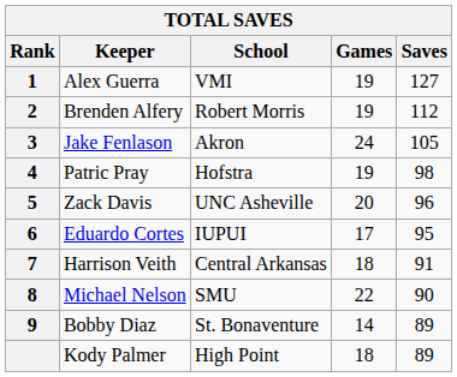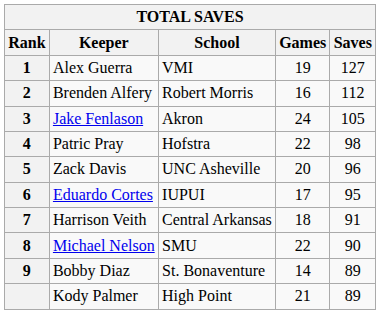 <table class="wikitable">
 <tr>
 <th colspan=5>TOTAL SAVES</th>
 </tr>
 <tr>
 <th>Rank</th>
 <th>Keeper</th>
 <th>School</th>
 <th>Games</th>
 <th>Saves</th>
 </tr>
 <tr>
 <th>1</th>
 <td>Alex Guerra</td>
 <td>VMI</td>
 <td style="text-align:center;">19</td>
 <td style="text-align:center;">127</td>
 </tr>
 <tr>
 <th>2</th>
 <td>Brenden Alfery</td>
 <td>Robert Morris</td>
-<td style="text-align:center;">19</td>
+<td style="text-align:center;">16</td>
 <td style="text-align:center;">112</td>
 </tr>
 <tr>
 <th>3</th>
 <td><a href='#'>Jake Fenlason</a></td>
 <td>Akron</td>
 <td style="text-align:center;">24</td>
 <td style="text-align:center;">105</td>
 </tr>
 <tr>
 <th>4</th>
 <td>Patric Pray</td>
 <td>Hofstra</td>
-<td style="text-align:center;">19</td>
+<td style="text-align:center;">22</td>
 <td style="text-align:center;">98</td>
 </tr>
 <tr>
 <th>5</th>
 <td>Zack Davis</td>
 <td>UNC Asheville</td>
 <td style="text-align:center;">20</td>
 <td style="text-align:center;">96</td>
 </tr>
 <tr>
 <th>6</th>
 <td><a href='#'>Eduardo Cortes</a></td>
 <td>IUPUI</td>
 <td style="text-align:center;">17</td>
 <td style="text-align:center;">95</td>
 </tr>
 <tr>
 <th>7</th>
 <td>Harrison Veith</td>
 <td>Central Arkansas</td>
 <td style="text-align:center;">18</td>
 <td style="text-align:center;">91</td>
 </tr>
 <tr>
 <th>8</th>
 <td><a href='#'>Michael Nelson</a></td>
 <td>SMU</td>
 <td style="text-align:center;">22</td>
 <td style="text-align:center;">90</td>
 </tr>
 <tr>
 <th>9</th>
 <td>Bobby Diaz</td>
 <td>St. Bonaventure</td>
 <td style="text-align:center;">14</td>
 <td style="text-align:center;">89</td>
 </tr>
 <tr>
 <th></th>
 <td>Kody Palmer</td>
 <td>High Point</td>
-<td style="text-align:center;">18</td>
+<td style="text-align:center;">21</td>
 <td style="text-align:center;">89</td>
 </tr>
 </table>
